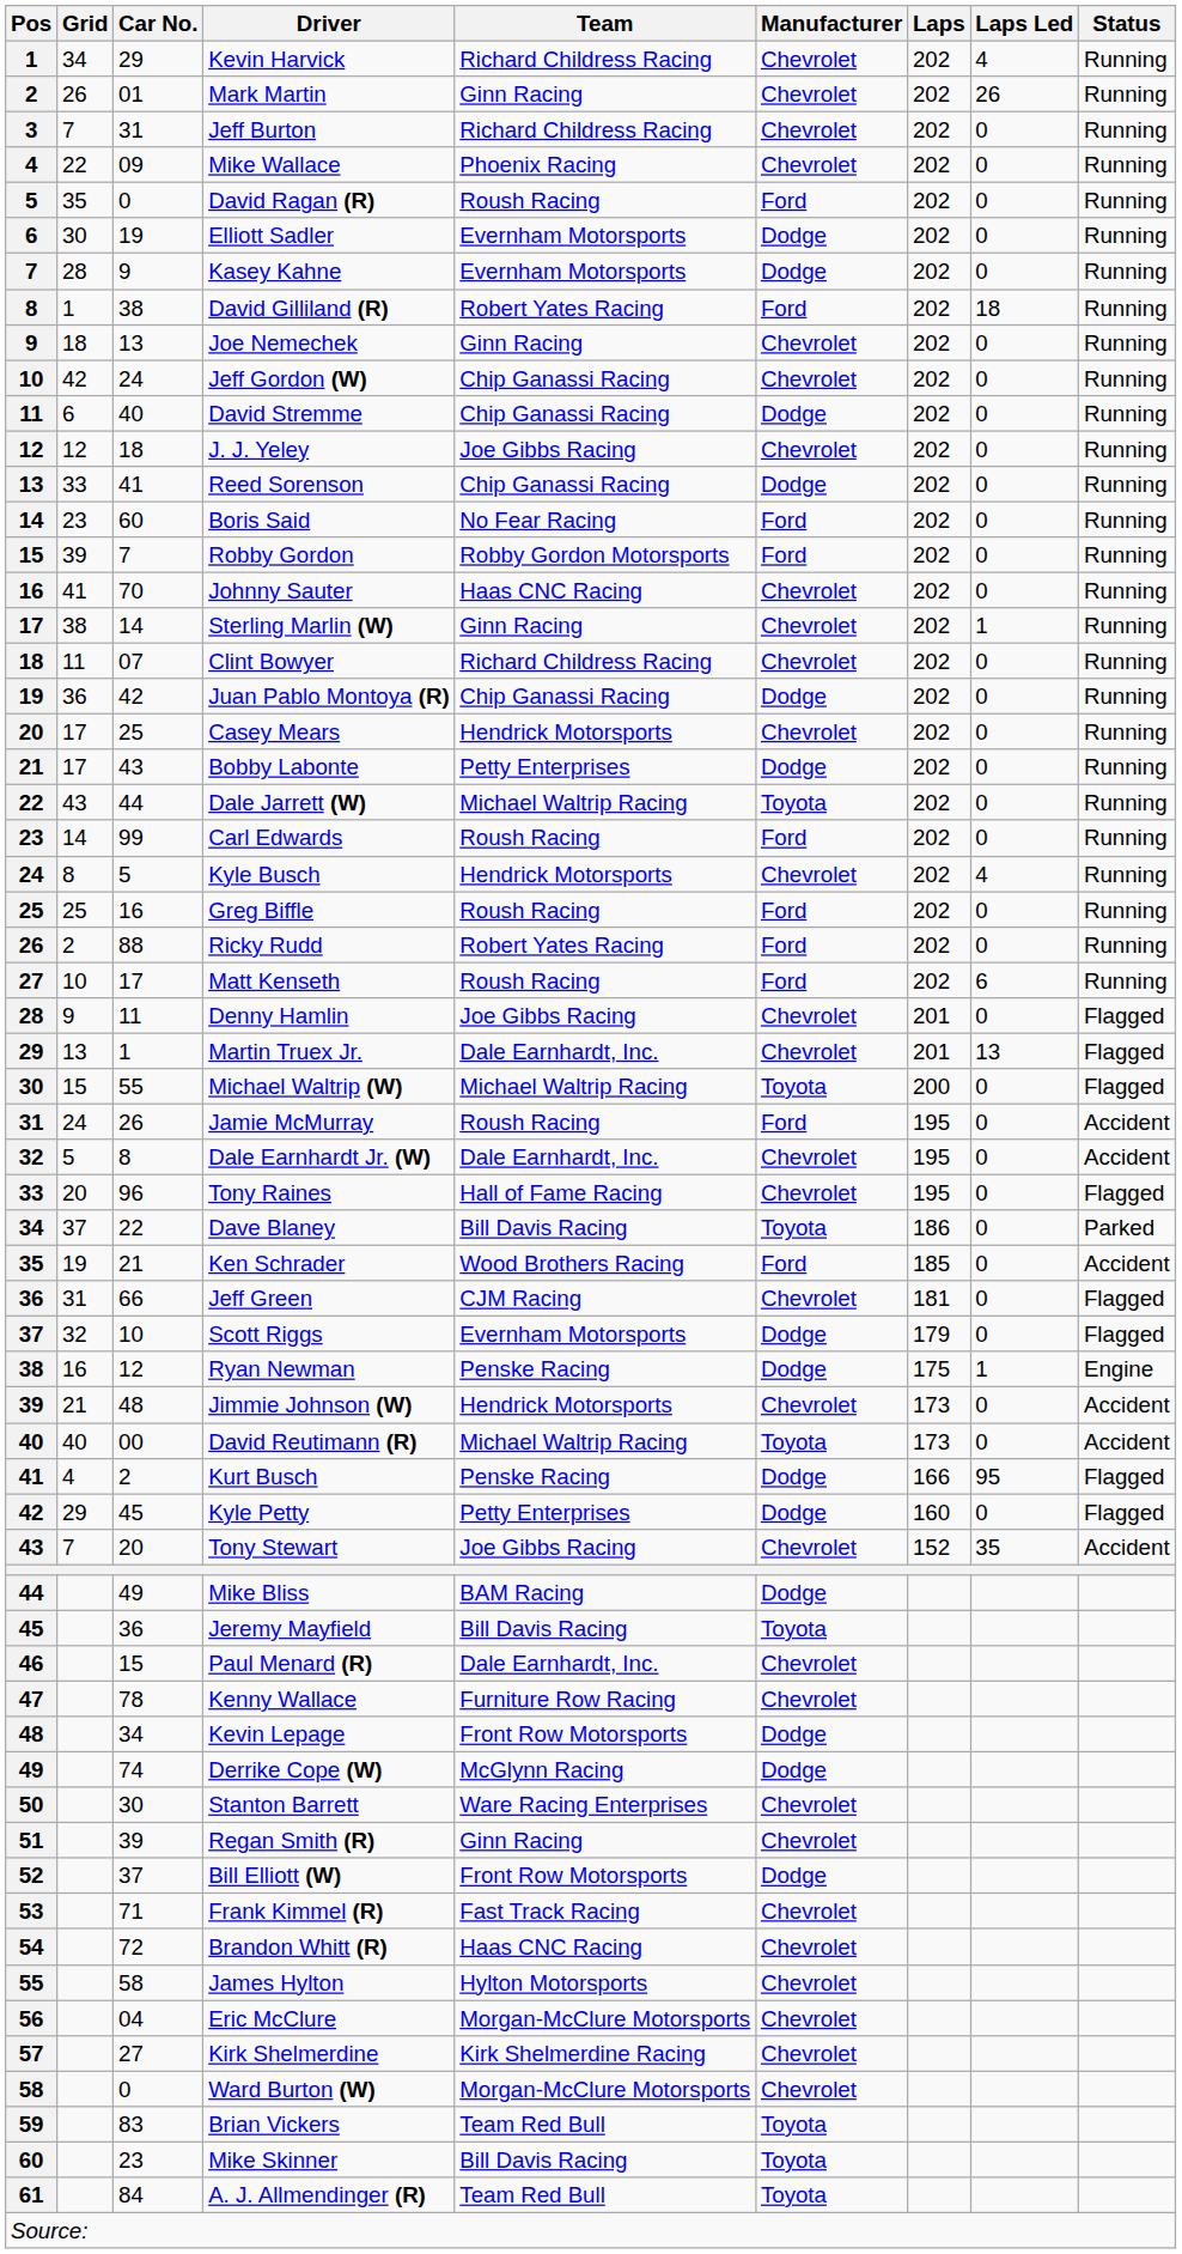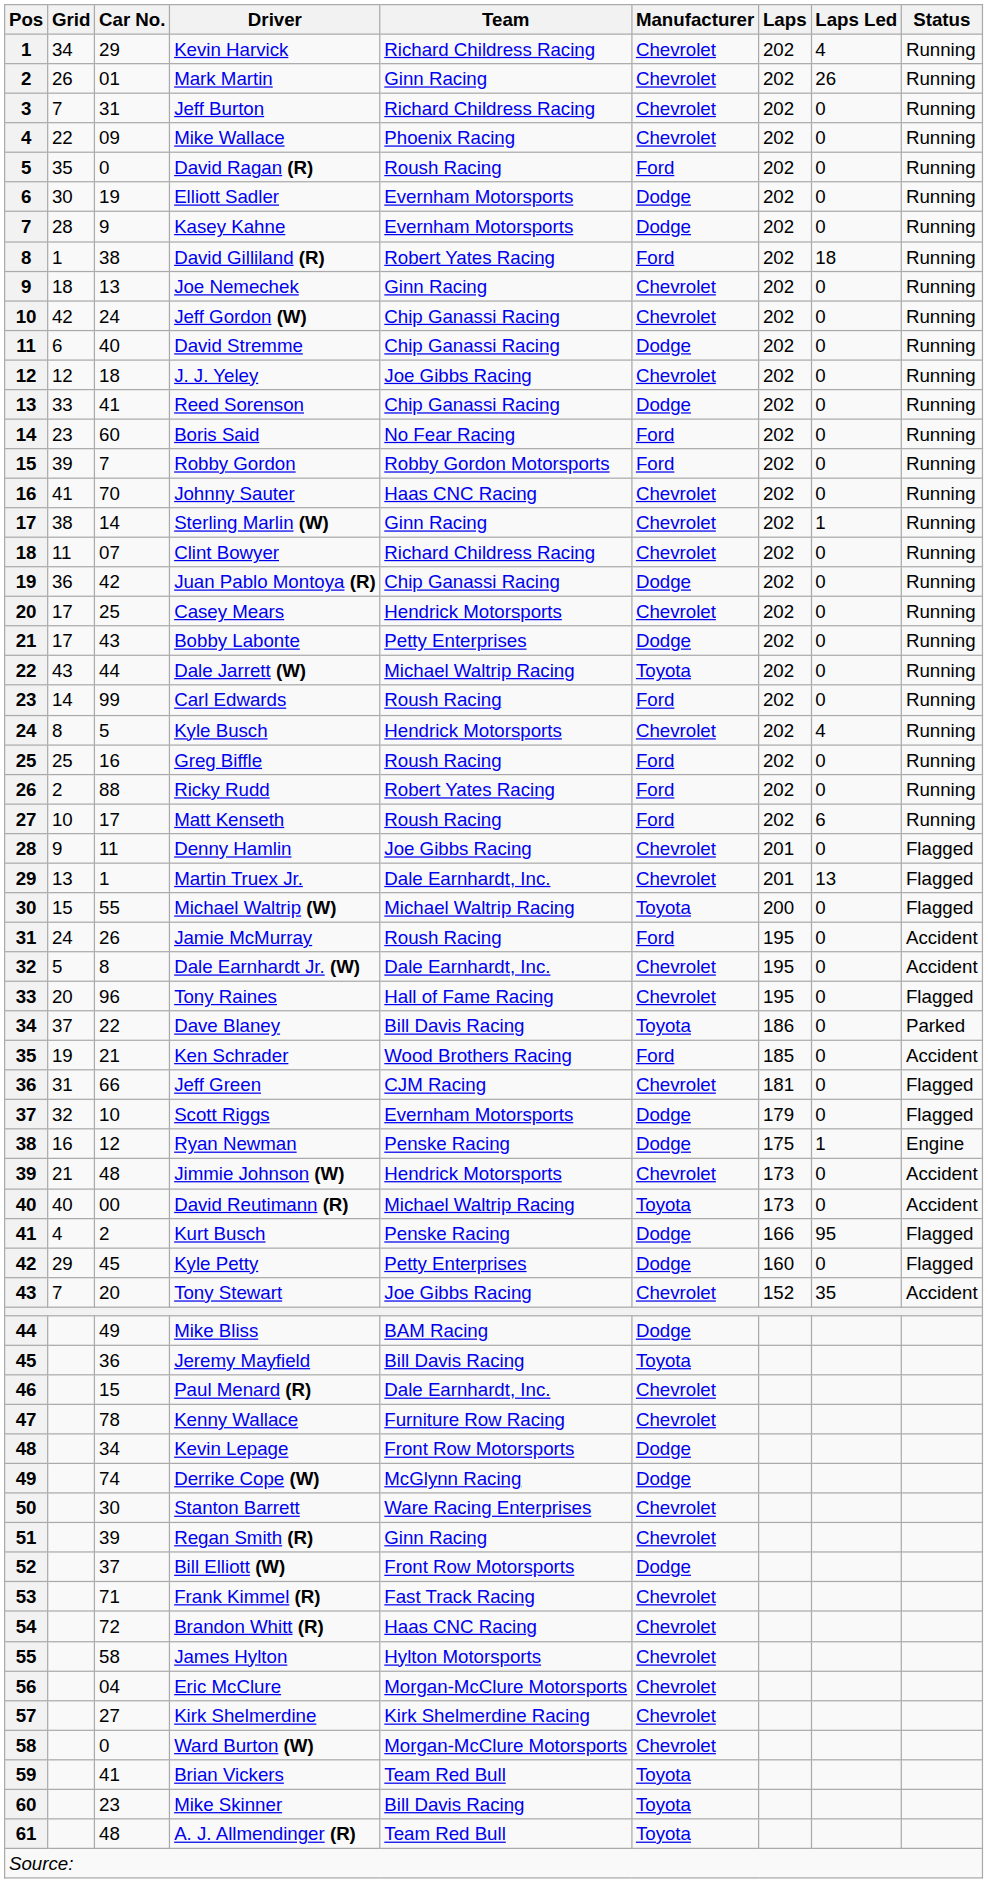 <table class="sortable wikitable" style="font-size:95%">
 <tr>
 <th>Pos</th>
 <th>Grid</th>
 <th>Car No.</th>
 <th>Driver</th>
 <th>Team</th>
 <th>Manufacturer</th>
 <th>Laps</th>
 <th>Laps Led</th>
 <th>Status</th>
 </tr>
 <tr>
 <th>1</th>
 <td>34</td>
 <td>29</td>
 <td><a href='#'>Kevin Harvick</a></td>
 <td><a href='#'>Richard Childress Racing</a></td>
 <td><a href='#'>Chevrolet</a></td>
 <td>202</td>
 <td>4</td>
 <td>Running</td>
 </tr>
 <tr>
 <th>2</th>
 <td>26</td>
 <td>01</td>
 <td><a href='#'>Mark Martin</a></td>
 <td><a href='#'>Ginn Racing</a></td>
 <td><a href='#'>Chevrolet</a></td>
 <td>202</td>
 <td>26</td>
 <td>Running</td>
 </tr>
 <tr>
 <th>3</th>
 <td>7</td>
 <td>31</td>
 <td><a href='#'>Jeff Burton</a></td>
 <td><a href='#'>Richard Childress Racing</a></td>
 <td><a href='#'>Chevrolet</a></td>
 <td>202</td>
 <td>0</td>
 <td>Running</td>
 </tr>
 <tr>
 <th>4</th>
 <td>22</td>
 <td>09</td>
 <td><a href='#'>Mike Wallace</a></td>
 <td><a href='#'>Phoenix Racing</a></td>
 <td><a href='#'>Chevrolet</a></td>
 <td>202</td>
 <td>0</td>
 <td>Running</td>
 </tr>
 <tr>
 <th>5</th>
 <td>35</td>
 <td>0</td>
 <td><a href='#'>David Ragan</a> <strong>(R)</strong></td>
 <td><a href='#'>Roush Racing</a></td>
 <td><a href='#'>Ford</a></td>
 <td>202</td>
 <td>0</td>
 <td>Running</td>
 </tr>
 <tr>
 <th>6</th>
 <td>30</td>
 <td>19</td>
 <td><a href='#'>Elliott Sadler</a></td>
 <td><a href='#'>Evernham Motorsports</a></td>
 <td><a href='#'>Dodge</a></td>
 <td>202</td>
 <td>0</td>
 <td>Running</td>
 </tr>
 <tr>
 <th>7</th>
 <td>28</td>
 <td>9</td>
 <td><a href='#'>Kasey Kahne</a></td>
 <td><a href='#'>Evernham Motorsports</a></td>
 <td><a href='#'>Dodge</a></td>
 <td>202</td>
 <td>0</td>
 <td>Running</td>
 </tr>
 <tr>
 <th>8</th>
 <td>1</td>
 <td>38</td>
 <td><a href='#'>David Gilliland</a> <strong>(R)</strong></td>
 <td><a href='#'>Robert Yates Racing</a></td>
 <td><a href='#'>Ford</a></td>
 <td>202</td>
 <td>18</td>
 <td>Running</td>
 </tr>
 <tr>
 <th>9</th>
 <td>18</td>
 <td>13</td>
 <td><a href='#'>Joe Nemechek</a></td>
 <td><a href='#'>Ginn Racing</a></td>
 <td><a href='#'>Chevrolet</a></td>
 <td>202</td>
 <td>0</td>
 <td>Running</td>
 </tr>
 <tr>
 <th>10</th>
 <td>42</td>
 <td>24</td>
 <td><a href='#'>Jeff Gordon</a> <strong>(W)</strong></td>
 <td><a href='#'>Chip Ganassi Racing</a></td>
 <td><a href='#'>Chevrolet</a></td>
 <td>202</td>
 <td>0</td>
 <td>Running</td>
 </tr>
 <tr>
 <th>11</th>
 <td>6</td>
 <td>40</td>
 <td><a href='#'>David Stremme</a></td>
 <td><a href='#'>Chip Ganassi Racing</a></td>
 <td><a href='#'>Dodge</a></td>
 <td>202</td>
 <td>0</td>
 <td>Running</td>
 </tr>
 <tr>
 <th>12</th>
 <td>12</td>
 <td>18</td>
 <td><a href='#'>J. J. Yeley</a></td>
 <td><a href='#'>Joe Gibbs Racing</a></td>
 <td><a href='#'>Chevrolet</a></td>
 <td>202</td>
 <td>0</td>
 <td>Running</td>
 </tr>
 <tr>
 <th>13</th>
 <td>33</td>
 <td>41</td>
 <td><a href='#'>Reed Sorenson</a></td>
 <td><a href='#'>Chip Ganassi Racing</a></td>
 <td><a href='#'>Dodge</a></td>
 <td>202</td>
 <td>0</td>
 <td>Running</td>
 </tr>
 <tr>
 <th>14</th>
 <td>23</td>
 <td>60</td>
 <td><a href='#'>Boris Said</a></td>
 <td><a href='#'>No Fear Racing</a></td>
 <td><a href='#'>Ford</a></td>
 <td>202</td>
 <td>0</td>
 <td>Running</td>
 </tr>
 <tr>
 <th>15</th>
 <td>39</td>
 <td>7</td>
 <td><a href='#'>Robby Gordon</a></td>
 <td><a href='#'>Robby Gordon Motorsports</a></td>
 <td><a href='#'>Ford</a></td>
 <td>202</td>
 <td>0</td>
 <td>Running</td>
 </tr>
 <tr>
 <th>16</th>
 <td>41</td>
 <td>70</td>
 <td><a href='#'>Johnny Sauter</a></td>
 <td><a href='#'>Haas CNC Racing</a></td>
 <td><a href='#'>Chevrolet</a></td>
 <td>202</td>
 <td>0</td>
 <td>Running</td>
 </tr>
 <tr>
 <th>17</th>
 <td>38</td>
 <td>14</td>
 <td><a href='#'>Sterling Marlin</a> <strong>(W)</strong></td>
 <td><a href='#'>Ginn Racing</a></td>
 <td><a href='#'>Chevrolet</a></td>
 <td>202</td>
 <td>1</td>
 <td>Running</td>
 </tr>
 <tr>
 <th>18</th>
 <td>11</td>
 <td>07</td>
 <td><a href='#'>Clint Bowyer</a></td>
 <td><a href='#'>Richard Childress Racing</a></td>
 <td><a href='#'>Chevrolet</a></td>
 <td>202</td>
 <td>0</td>
 <td>Running</td>
 </tr>
 <tr>
 <th>19</th>
 <td>36</td>
 <td>42</td>
 <td><a href='#'>Juan Pablo Montoya</a> <strong>(R)</strong></td>
 <td><a href='#'>Chip Ganassi Racing</a></td>
 <td><a href='#'>Dodge</a></td>
 <td>202</td>
 <td>0</td>
 <td>Running</td>
 </tr>
 <tr>
 <th>20</th>
 <td>17</td>
 <td>25</td>
 <td><a href='#'>Casey Mears</a></td>
 <td><a href='#'>Hendrick Motorsports</a></td>
 <td><a href='#'>Chevrolet</a></td>
 <td>202</td>
 <td>0</td>
 <td>Running</td>
 </tr>
 <tr>
 <th>21</th>
 <td>17</td>
 <td>43</td>
 <td><a href='#'>Bobby Labonte</a></td>
 <td><a href='#'>Petty Enterprises</a></td>
 <td><a href='#'>Dodge</a></td>
 <td>202</td>
 <td>0</td>
 <td>Running</td>
 </tr>
 <tr>
 <th>22</th>
 <td>43</td>
 <td>44</td>
 <td><a href='#'>Dale Jarrett</a> <strong>(W)</strong></td>
 <td><a href='#'>Michael Waltrip Racing</a></td>
 <td><a href='#'>Toyota</a></td>
 <td>202</td>
 <td>0</td>
 <td>Running</td>
 </tr>
 <tr>
 <th>23</th>
 <td>14</td>
 <td>99</td>
 <td><a href='#'>Carl Edwards</a></td>
 <td><a href='#'>Roush Racing</a></td>
 <td><a href='#'>Ford</a></td>
 <td>202</td>
 <td>0</td>
 <td>Running</td>
 </tr>
 <tr>
 <th>24</th>
 <td>8</td>
 <td>5</td>
 <td><a href='#'>Kyle Busch</a></td>
 <td><a href='#'>Hendrick Motorsports</a></td>
 <td><a href='#'>Chevrolet</a></td>
 <td>202</td>
 <td>4</td>
 <td>Running</td>
 </tr>
 <tr>
 <th>25</th>
 <td>25</td>
 <td>16</td>
 <td><a href='#'>Greg Biffle</a></td>
 <td><a href='#'>Roush Racing</a></td>
 <td><a href='#'>Ford</a></td>
 <td>202</td>
 <td>0</td>
 <td>Running</td>
 </tr>
 <tr>
 <th>26</th>
 <td>2</td>
 <td>88</td>
 <td><a href='#'>Ricky Rudd</a></td>
 <td><a href='#'>Robert Yates Racing</a></td>
 <td><a href='#'>Ford</a></td>
 <td>202</td>
 <td>0</td>
 <td>Running</td>
 </tr>
 <tr>
 <th>27</th>
 <td>10</td>
 <td>17</td>
 <td><a href='#'>Matt Kenseth</a></td>
 <td><a href='#'>Roush Racing</a></td>
 <td><a href='#'>Ford</a></td>
 <td>202</td>
 <td>6</td>
 <td>Running</td>
 </tr>
 <tr>
 <th>28</th>
 <td>9</td>
 <td>11</td>
 <td><a href='#'>Denny Hamlin</a></td>
 <td><a href='#'>Joe Gibbs Racing</a></td>
 <td><a href='#'>Chevrolet</a></td>
 <td>201</td>
 <td>0</td>
 <td>Flagged</td>
 </tr>
 <tr>
 <th>29</th>
 <td>13</td>
 <td>1</td>
 <td><a href='#'>Martin Truex Jr.</a></td>
 <td><a href='#'>Dale Earnhardt, Inc.</a></td>
 <td><a href='#'>Chevrolet</a></td>
 <td>201</td>
 <td>13</td>
 <td>Flagged</td>
 </tr>
 <tr>
 <th>30</th>
 <td>15</td>
 <td>55</td>
 <td><a href='#'>Michael Waltrip</a> <strong>(W)</strong></td>
 <td><a href='#'>Michael Waltrip Racing</a></td>
 <td><a href='#'>Toyota</a></td>
 <td>200</td>
 <td>0</td>
 <td>Flagged</td>
 </tr>
 <tr>
 <th>31</th>
 <td>24</td>
 <td>26</td>
 <td><a href='#'>Jamie McMurray</a></td>
 <td><a href='#'>Roush Racing</a></td>
 <td><a href='#'>Ford</a></td>
 <td>195</td>
 <td>0</td>
 <td>Accident</td>
 </tr>
 <tr>
 <th>32</th>
 <td>5</td>
 <td>8</td>
 <td><a href='#'>Dale Earnhardt Jr.</a> <strong>(W)</strong></td>
 <td><a href='#'>Dale Earnhardt, Inc.</a></td>
 <td><a href='#'>Chevrolet</a></td>
 <td>195</td>
 <td>0</td>
 <td>Accident</td>
 </tr>
 <tr>
 <th>33</th>
 <td>20</td>
 <td>96</td>
 <td><a href='#'>Tony Raines</a></td>
 <td><a href='#'>Hall of Fame Racing</a></td>
 <td><a href='#'>Chevrolet</a></td>
 <td>195</td>
 <td>0</td>
 <td>Flagged</td>
 </tr>
 <tr>
 <th>34</th>
 <td>37</td>
 <td>22</td>
 <td><a href='#'>Dave Blaney</a></td>
 <td><a href='#'>Bill Davis Racing</a></td>
 <td><a href='#'>Toyota</a></td>
 <td>186</td>
 <td>0</td>
 <td>Parked</td>
 </tr>
 <tr>
 <th>35</th>
 <td>19</td>
 <td>21</td>
 <td><a href='#'>Ken Schrader</a></td>
 <td><a href='#'>Wood Brothers Racing</a></td>
 <td><a href='#'>Ford</a></td>
 <td>185</td>
 <td>0</td>
 <td>Accident</td>
 </tr>
 <tr>
 <th>36</th>
 <td>31</td>
 <td>66</td>
 <td><a href='#'>Jeff Green</a></td>
 <td><a href='#'>CJM Racing</a></td>
 <td><a href='#'>Chevrolet</a></td>
 <td>181</td>
 <td>0</td>
 <td>Flagged</td>
 </tr>
 <tr>
 <th>37</th>
 <td>32</td>
 <td>10</td>
 <td><a href='#'>Scott Riggs</a></td>
 <td><a href='#'>Evernham Motorsports</a></td>
 <td><a href='#'>Dodge</a></td>
 <td>179</td>
 <td>0</td>
 <td>Flagged</td>
 </tr>
 <tr>
 <th>38</th>
 <td>16</td>
 <td>12</td>
 <td><a href='#'>Ryan Newman</a></td>
 <td><a href='#'>Penske Racing</a></td>
 <td><a href='#'>Dodge</a></td>
 <td>175</td>
 <td>1</td>
 <td>Engine</td>
 </tr>
 <tr>
 <th>39</th>
 <td>21</td>
 <td>48</td>
 <td><a href='#'>Jimmie Johnson</a> <strong>(W)</strong></td>
 <td><a href='#'>Hendrick Motorsports</a></td>
 <td><a href='#'>Chevrolet</a></td>
 <td>173</td>
 <td>0</td>
 <td>Accident</td>
 </tr>
 <tr>
 <th>40</th>
 <td>40</td>
 <td>00</td>
 <td><a href='#'>David Reutimann</a> <strong>(R)</strong></td>
 <td><a href='#'>Michael Waltrip Racing</a></td>
 <td><a href='#'>Toyota</a></td>
 <td>173</td>
 <td>0</td>
 <td>Accident</td>
 </tr>
 <tr>
 <th>41</th>
 <td>4</td>
 <td>2</td>
 <td><a href='#'>Kurt Busch</a></td>
 <td><a href='#'>Penske Racing</a></td>
 <td><a href='#'>Dodge</a></td>
 <td>166</td>
 <td>95</td>
 <td>Flagged</td>
 </tr>
 <tr>
 <th>42</th>
 <td>29</td>
 <td>45</td>
 <td><a href='#'>Kyle Petty</a></td>
 <td><a href='#'>Petty Enterprises</a></td>
 <td><a href='#'>Dodge</a></td>
 <td>160</td>
 <td>0</td>
 <td>Flagged</td>
 </tr>
 <tr>
 <th>43</th>
 <td>7</td>
 <td>20</td>
 <td><a href='#'>Tony Stewart</a></td>
 <td><a href='#'>Joe Gibbs Racing</a></td>
 <td><a href='#'>Chevrolet</a></td>
 <td>152</td>
 <td>35</td>
 <td>Accident</td>
 </tr>
 <tr>
 <th colspan="10"></th>
 </tr>
 <tr>
 <th>44</th>
 <td></td>
 <td>49</td>
 <td><a href='#'>Mike Bliss</a></td>
 <td><a href='#'>BAM Racing</a></td>
 <td><a href='#'>Dodge</a></td>
 <td></td>
 <td></td>
 <td></td>
 </tr>
 <tr>
 <th>45</th>
 <td></td>
 <td>36</td>
 <td><a href='#'>Jeremy Mayfield</a></td>
 <td><a href='#'>Bill Davis Racing</a></td>
 <td><a href='#'>Toyota</a></td>
 <td></td>
 <td></td>
 <td></td>
 </tr>
 <tr>
 <th>46</th>
 <td></td>
 <td>15</td>
 <td><a href='#'>Paul Menard</a> <strong>(R)</strong></td>
 <td><a href='#'>Dale Earnhardt, Inc.</a></td>
 <td><a href='#'>Chevrolet</a></td>
 <td></td>
 <td></td>
 <td></td>
 </tr>
 <tr>
 <th>47</th>
 <td></td>
 <td>78</td>
 <td><a href='#'>Kenny Wallace</a></td>
 <td><a href='#'>Furniture Row Racing</a></td>
 <td><a href='#'>Chevrolet</a></td>
 <td></td>
 <td></td>
 <td></td>
 </tr>
 <tr>
 <th>48</th>
 <td></td>
 <td>34</td>
 <td><a href='#'>Kevin Lepage</a></td>
 <td><a href='#'>Front Row Motorsports</a></td>
 <td><a href='#'>Dodge</a></td>
 <td></td>
 <td></td>
 <td></td>
 </tr>
 <tr>
 <th>49</th>
 <td></td>
 <td>74</td>
 <td><a href='#'>Derrike Cope</a> <strong>(W)</strong></td>
 <td><a href='#'>McGlynn Racing</a></td>
 <td><a href='#'>Dodge</a></td>
 <td></td>
 <td></td>
 <td></td>
 </tr>
 <tr>
 <th>50</th>
 <td></td>
 <td>30</td>
 <td><a href='#'>Stanton Barrett</a></td>
 <td><a href='#'>Ware Racing Enterprises</a></td>
 <td><a href='#'>Chevrolet</a></td>
 <td></td>
 <td></td>
 <td></td>
 </tr>
 <tr>
 <th>51</th>
 <td></td>
 <td>39</td>
 <td><a href='#'>Regan Smith</a> <strong>(R)</strong></td>
 <td><a href='#'>Ginn Racing</a></td>
 <td><a href='#'>Chevrolet</a></td>
 <td></td>
 <td></td>
 <td></td>
 </tr>
 <tr>
 <th>52</th>
 <td></td>
 <td>37</td>
 <td><a href='#'>Bill Elliott</a> <strong>(W)</strong></td>
 <td><a href='#'>Front Row Motorsports</a></td>
 <td><a href='#'>Dodge</a></td>
 <td></td>
 <td></td>
 <td></td>
 </tr>
 <tr>
 <th>53</th>
 <td></td>
 <td>71</td>
 <td><a href='#'>Frank Kimmel</a> <strong>(R)</strong></td>
 <td><a href='#'>Fast Track Racing</a></td>
 <td><a href='#'>Chevrolet</a></td>
 <td></td>
 <td></td>
 <td></td>
 </tr>
 <tr>
 <th>54</th>
 <td></td>
 <td>72</td>
 <td><a href='#'>Brandon Whitt</a> <strong>(R)</strong></td>
 <td><a href='#'>Haas CNC Racing</a></td>
 <td><a href='#'>Chevrolet</a></td>
 <td></td>
 <td></td>
 <td></td>
 </tr>
 <tr>
 <th>55</th>
 <td></td>
 <td>58</td>
 <td><a href='#'>James Hylton</a></td>
 <td><a href='#'>Hylton Motorsports</a></td>
 <td><a href='#'>Chevrolet</a></td>
 <td></td>
 <td></td>
 <td></td>
 </tr>
 <tr>
 <th>56</th>
 <td></td>
 <td>04</td>
 <td><a href='#'>Eric McClure</a></td>
 <td><a href='#'>Morgan-McClure Motorsports</a></td>
 <td><a href='#'>Chevrolet</a></td>
 <td></td>
 <td></td>
 <td></td>
 </tr>
 <tr>
 <th>57</th>
 <td></td>
 <td>27</td>
 <td><a href='#'>Kirk Shelmerdine</a></td>
 <td><a href='#'>Kirk Shelmerdine Racing</a></td>
 <td><a href='#'>Chevrolet</a></td>
 <td></td>
 <td></td>
 <td></td>
 </tr>
 <tr>
 <th>58</th>
 <td></td>
 <td>0</td>
 <td><a href='#'>Ward Burton</a> <strong>(W)</strong></td>
 <td><a href='#'>Morgan-McClure Motorsports</a></td>
 <td><a href='#'>Chevrolet</a></td>
 <td></td>
 <td></td>
 <td></td>
 </tr>
 <tr>
 <th>59</th>
 <td></td>
-<td>83</td>
+<td>41</td>
 <td><a href='#'>Brian Vickers</a></td>
 <td><a href='#'>Team Red Bull</a></td>
 <td><a href='#'>Toyota</a></td>
 <td></td>
 <td></td>
 <td></td>
 </tr>
 <tr>
 <th>60</th>
 <td></td>
 <td>23</td>
 <td><a href='#'>Mike Skinner</a></td>
 <td><a href='#'>Bill Davis Racing</a></td>
 <td><a href='#'>Toyota</a></td>
 <td></td>
 <td></td>
 <td></td>
 </tr>
 <tr>
 <th>61</th>
 <td></td>
-<td>84</td>
+<td>48</td>
 <td><a href='#'>A. J. Allmendinger</a> <strong>(R)</strong></td>
 <td><a href='#'>Team Red Bull</a></td>
 <td><a href='#'>Toyota</a></td>
 <td></td>
 <td></td>
 <td></td>
 </tr>
 <tr class="sortbottom">
 <td colspan="10"><em>Source:</em></td>
 </tr>
 </table>
